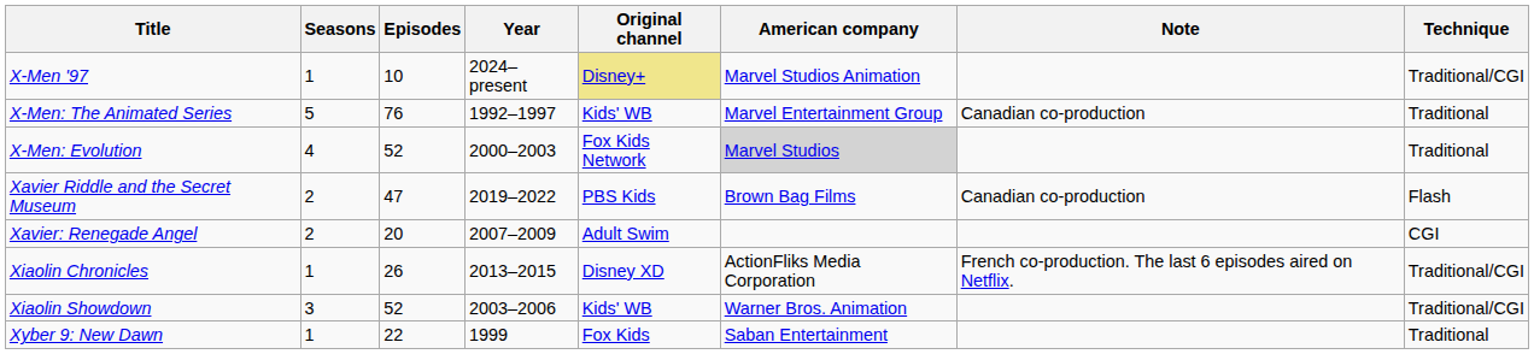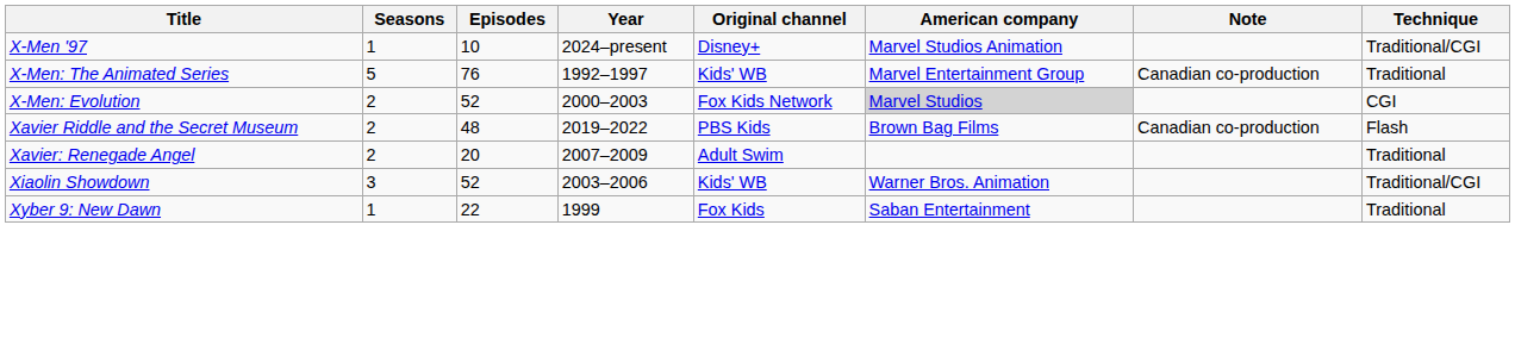 <table class="wikitable sortable" style="text-align: left; font-size:90%; width:100%;">
 <tr>
 <th>Title</th>
 <th>Seasons</th>
 <th>Episodes</th>
 <th>Year</th>
 <th>Original channel</th>
 <th>American company</th>
 <th>Note</th>
 <th>Technique</th>
 </tr>
 <tr>
 <td><em><a href='#'>X-Men '97</a></em></td>
 <td>1</td>
 <td>10</td>
 <td>2024–present</td>
-<td style="background: khaki;"><a href='#'>Disney+</a></td>
+<td><a href='#'>Disney+</a></td>
 <td><a href='#'>Marvel Studios Animation</a></td>
 <td></td>
 <td>Traditional/CGI</td>
 </tr>
 <tr>
 <td><em><a href='#'>X-Men: The Animated Series</a></em></td>
 <td>5</td>
 <td>76</td>
 <td>1992–1997</td>
 <td><a href='#'>Kids' WB</a></td>
 <td><a href='#'>Marvel Entertainment Group</a></td>
 <td>Canadian co-production</td>
 <td>Traditional</td>
 </tr>
 <tr>
 <td><em><a href='#'>X-Men: Evolution</a></em></td>
-<td>4</td>
+<td>2</td>
 <td>52</td>
 <td>2000–2003</td>
 <td><a href='#'>Fox Kids Network</a></td>
 <td style="background: lightgrey;"><a href='#'>Marvel Studios</a></td>
 <td></td>
-<td>Traditional</td>
+<td>CGI</td>
 </tr>
 <tr>
 <td><em><a href='#'>Xavier Riddle and the Secret Museum</a></em></td>
 <td>2</td>
-<td>47</td>
+<td>48</td>
 <td>2019–2022</td>
 <td><a href='#'>PBS Kids</a></td>
 <td><a href='#'>Brown Bag Films</a></td>
 <td>Canadian co-production</td>
 <td>Flash</td>
 </tr>
 <tr>
 <td><em><a href='#'>Xavier: Renegade Angel</a></em></td>
 <td>2</td>
 <td>20</td>
 <td>2007–2009</td>
 <td><a href='#'>Adult Swim</a></td>
 <td></td>
 <td></td>
-<td>CGI</td>
-</tr>
-<tr>
-<td><em><a href='#'>Xiaolin Chronicles</a></em></td>
-<td>1</td>
-<td>26</td>
-<td>2013–2015</td>
-<td><a href='#'>Disney XD</a></td>
-<td>ActionFliks Media Corporation</td>
-<td>French co-production. The last 6 episodes aired on <a href='#'>Netflix</a>.</td>
-<td>Traditional/CGI</td>
+<td>Traditional</td>
 </tr>
 <tr>
 <td><em><a href='#'>Xiaolin Showdown</a></em></td>
 <td>3</td>
 <td>52</td>
 <td>2003–2006</td>
 <td><a href='#'>Kids' WB</a></td>
 <td><a href='#'>Warner Bros. Animation</a></td>
 <td></td>
 <td>Traditional/CGI</td>
 </tr>
 <tr>
 <td><em><a href='#'>Xyber 9: New Dawn</a></em></td>
 <td>1</td>
 <td>22</td>
 <td>1999</td>
 <td><a href='#'>Fox Kids</a></td>
 <td><a href='#'>Saban Entertainment</a></td>
 <td></td>
 <td>Traditional</td>
 </tr>
 </table>
